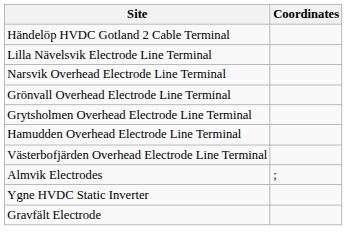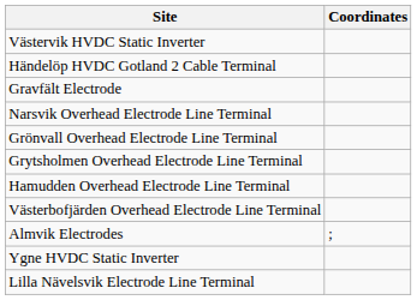 <table class="wikitable sortable">
 <tr>
 <th>Site</th>
 <th>Coordinates</th>
 </tr>
 <tr>
+<td>Västervik HVDC Static Inverter</td>
+<td></td>
+</tr>
+<tr>
 <td>Händelöp HVDC Gotland 2 Cable Terminal</td>
 <td></td>
 </tr>
 <tr>
-<td>Lilla Nävelsvik Electrode Line Terminal</td>
+<td>Gravfält Electrode</td>
 <td></td>
 </tr>
 <tr>
 <td>Narsvik Overhead Electrode Line Terminal</td>
 <td></td>
 </tr>
 <tr>
 <td>Grönvall Overhead Electrode Line Terminal</td>
 <td></td>
 </tr>
 <tr>
 <td>Grytsholmen Overhead Electrode Line Terminal</td>
 <td></td>
 </tr>
 <tr>
 <td>Hamudden Overhead Electrode Line Terminal</td>
 <td></td>
 </tr>
 <tr>
 <td>Västerbofjärden Overhead Electrode Line Terminal</td>
 <td></td>
 </tr>
 <tr>
 <td>Almvik Electrodes</td>
 <td> ; </td>
 </tr>
 <tr>
 <td>Ygne HVDC Static Inverter</td>
 <td></td>
 </tr>
 <tr>
-<td>Gravfält Electrode</td>
+<td>Lilla Nävelsvik Electrode Line Terminal</td>
 <td></td>
 </tr>
 </table>
